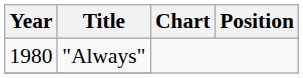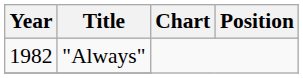 <table class="wikitable">
 <tr>
 <th>Year</th>
 <th>Title</th>
 <th>Chart</th>
 <th>Position</th>
 </tr>
 <tr>
-<td>1980</td>
+<td>1982</td>
 <td>"Always"<br></td>
 </tr>
 <tr>
 </tr>
 </table>
